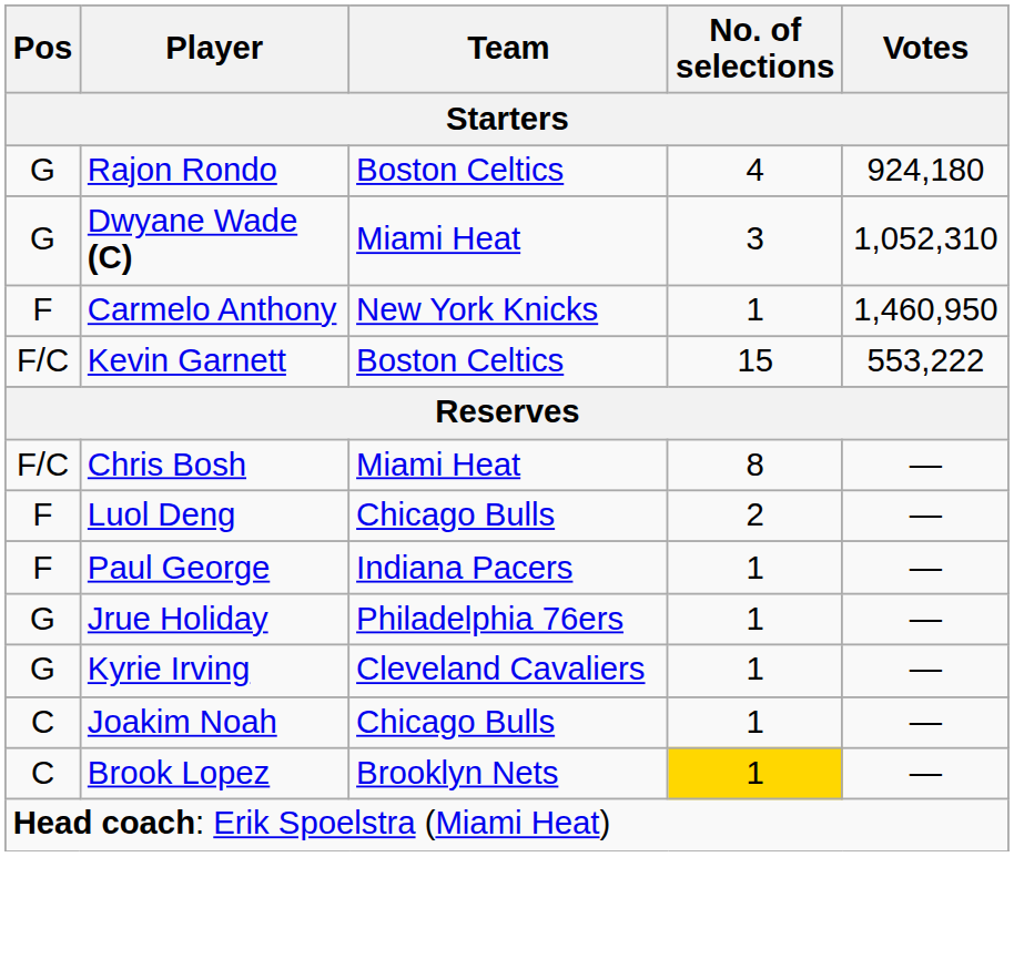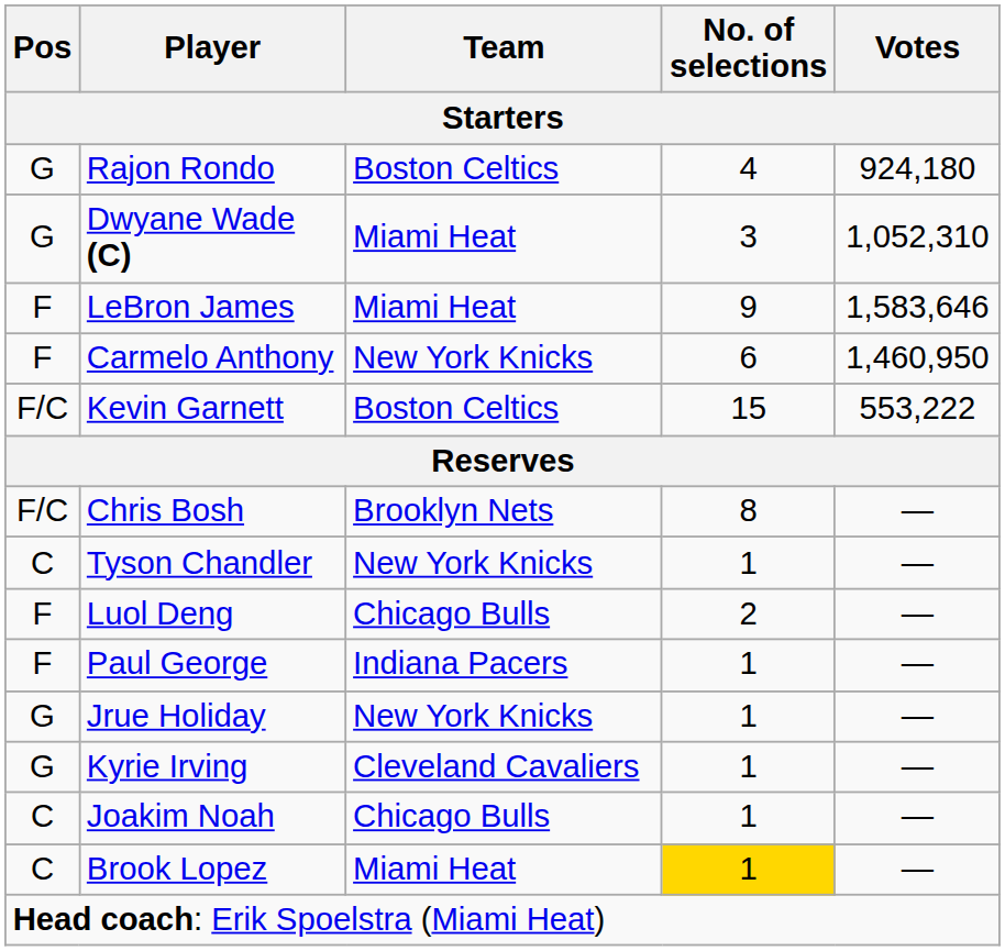 <table class="wikitable" style="text-align:center">
 <tr>
 <th scope="col" style="width:25px;">Pos</th>
 <th scope="col" style="width:125px;">Player</th>
 <th scope="col" style="width:150px;">Team</th>
 <th scope="col" style="width:75px;">No. of selections</th>
 <th scope="col" style="width:75px;">Votes</th>
 </tr>
 <tr>
 <th scope="col" colspan="5">Starters</th>
 </tr>
 <tr>
 <td>G</td>
 <td style="text-align:left"><a href='#'>Rajon Rondo</a> </td>
 <td style="text-align:left"><a href='#'>Boston Celtics</a></td>
 <td>4</td>
 <td>924,180</td>
 </tr>
 <tr>
 <td>G</td>
 <td style="text-align:left"><a href='#'>Dwyane Wade</a> <strong>(C)</strong></td>
 <td style="text-align:left"><a href='#'>Miami Heat</a></td>
 <td>3</td>
 <td>1,052,310</td>
 </tr>
 <tr>
 <td>F</td>
+<td style="text-align:left"><a href='#'>LeBron James</a></td>
+<td style="text-align:left"><a href='#'>Miami Heat</a></td>
+<td>9</td>
+<td>1,583,646</td>
+</tr>
+<tr>
+<td>F</td>
 <td style="text-align:left"><a href='#'>Carmelo Anthony</a></td>
 <td style="text-align:left"><a href='#'>New York Knicks</a></td>
-<td>1</td>
+<td>6</td>
 <td>1,460,950</td>
 </tr>
 <tr>
 <td>F/C</td>
 <td style="text-align:left"><a href='#'>Kevin Garnett</a></td>
 <td style="text-align:left"><a href='#'>Boston Celtics</a></td>
 <td>15</td>
 <td>553,222</td>
 </tr>
 <tr>
 <th scope="col" colspan="5">Reserves</th>
 </tr>
 <tr>
 <td>F/C</td>
 <td style="text-align:left"><a href='#'>Chris Bosh</a></td>
-<td style="text-align:left"><a href='#'>Miami Heat</a></td>
+<td style="text-align:left"><a href='#'>Brooklyn Nets</a></td>
 <td>8</td>
+<td>—</td>
+</tr>
+<tr>
+<td>C</td>
+<td style="text-align:left"><a href='#'>Tyson Chandler</a></td>
+<td style="text-align:left"><a href='#'>New York Knicks</a></td>
+<td>1</td>
 <td>—</td>
 </tr>
 <tr>
 <td>F</td>
 <td style="text-align:left"><a href='#'>Luol Deng</a></td>
 <td style="text-align:left"><a href='#'>Chicago Bulls</a></td>
 <td>2</td>
 <td>—</td>
 </tr>
 <tr>
 <td>F</td>
 <td style="text-align:left"><a href='#'>Paul George</a></td>
 <td style="text-align:left"><a href='#'>Indiana Pacers</a></td>
 <td>1</td>
 <td>—</td>
 </tr>
 <tr>
 <td>G</td>
 <td style="text-align:left"><a href='#'>Jrue Holiday</a></td>
-<td style="text-align:left"><a href='#'>Philadelphia 76ers</a></td>
+<td style="text-align:left"><a href='#'>New York Knicks</a></td>
 <td>1</td>
 <td>—</td>
 </tr>
 <tr>
 <td>G</td>
 <td style="text-align:left"><a href='#'>Kyrie Irving</a></td>
 <td style="text-align:left"><a href='#'>Cleveland Cavaliers</a></td>
 <td>1</td>
 <td>—</td>
 </tr>
 <tr>
 <td>C</td>
 <td style="text-align:left"><a href='#'>Joakim Noah</a></td>
 <td style="text-align:left"><a href='#'>Chicago Bulls</a></td>
 <td>1</td>
 <td>—</td>
 </tr>
 <tr>
 <td>C</td>
 <td style="text-align:left"><a href='#'>Brook Lopez</a></td>
-<td style="text-align:left"><a href='#'>Brooklyn Nets</a></td>
+<td style="text-align:left"><a href='#'>Miami Heat</a></td>
 <td style="background: gold;">1</td>
 <td>—</td>
 </tr>
 <tr>
 <td style="text-align:left" colspan="5"><strong>Head coach</strong>: <a href='#'>Erik Spoelstra</a> (<a href='#'>Miami Heat</a>)</td>
 </tr>
 </table>
